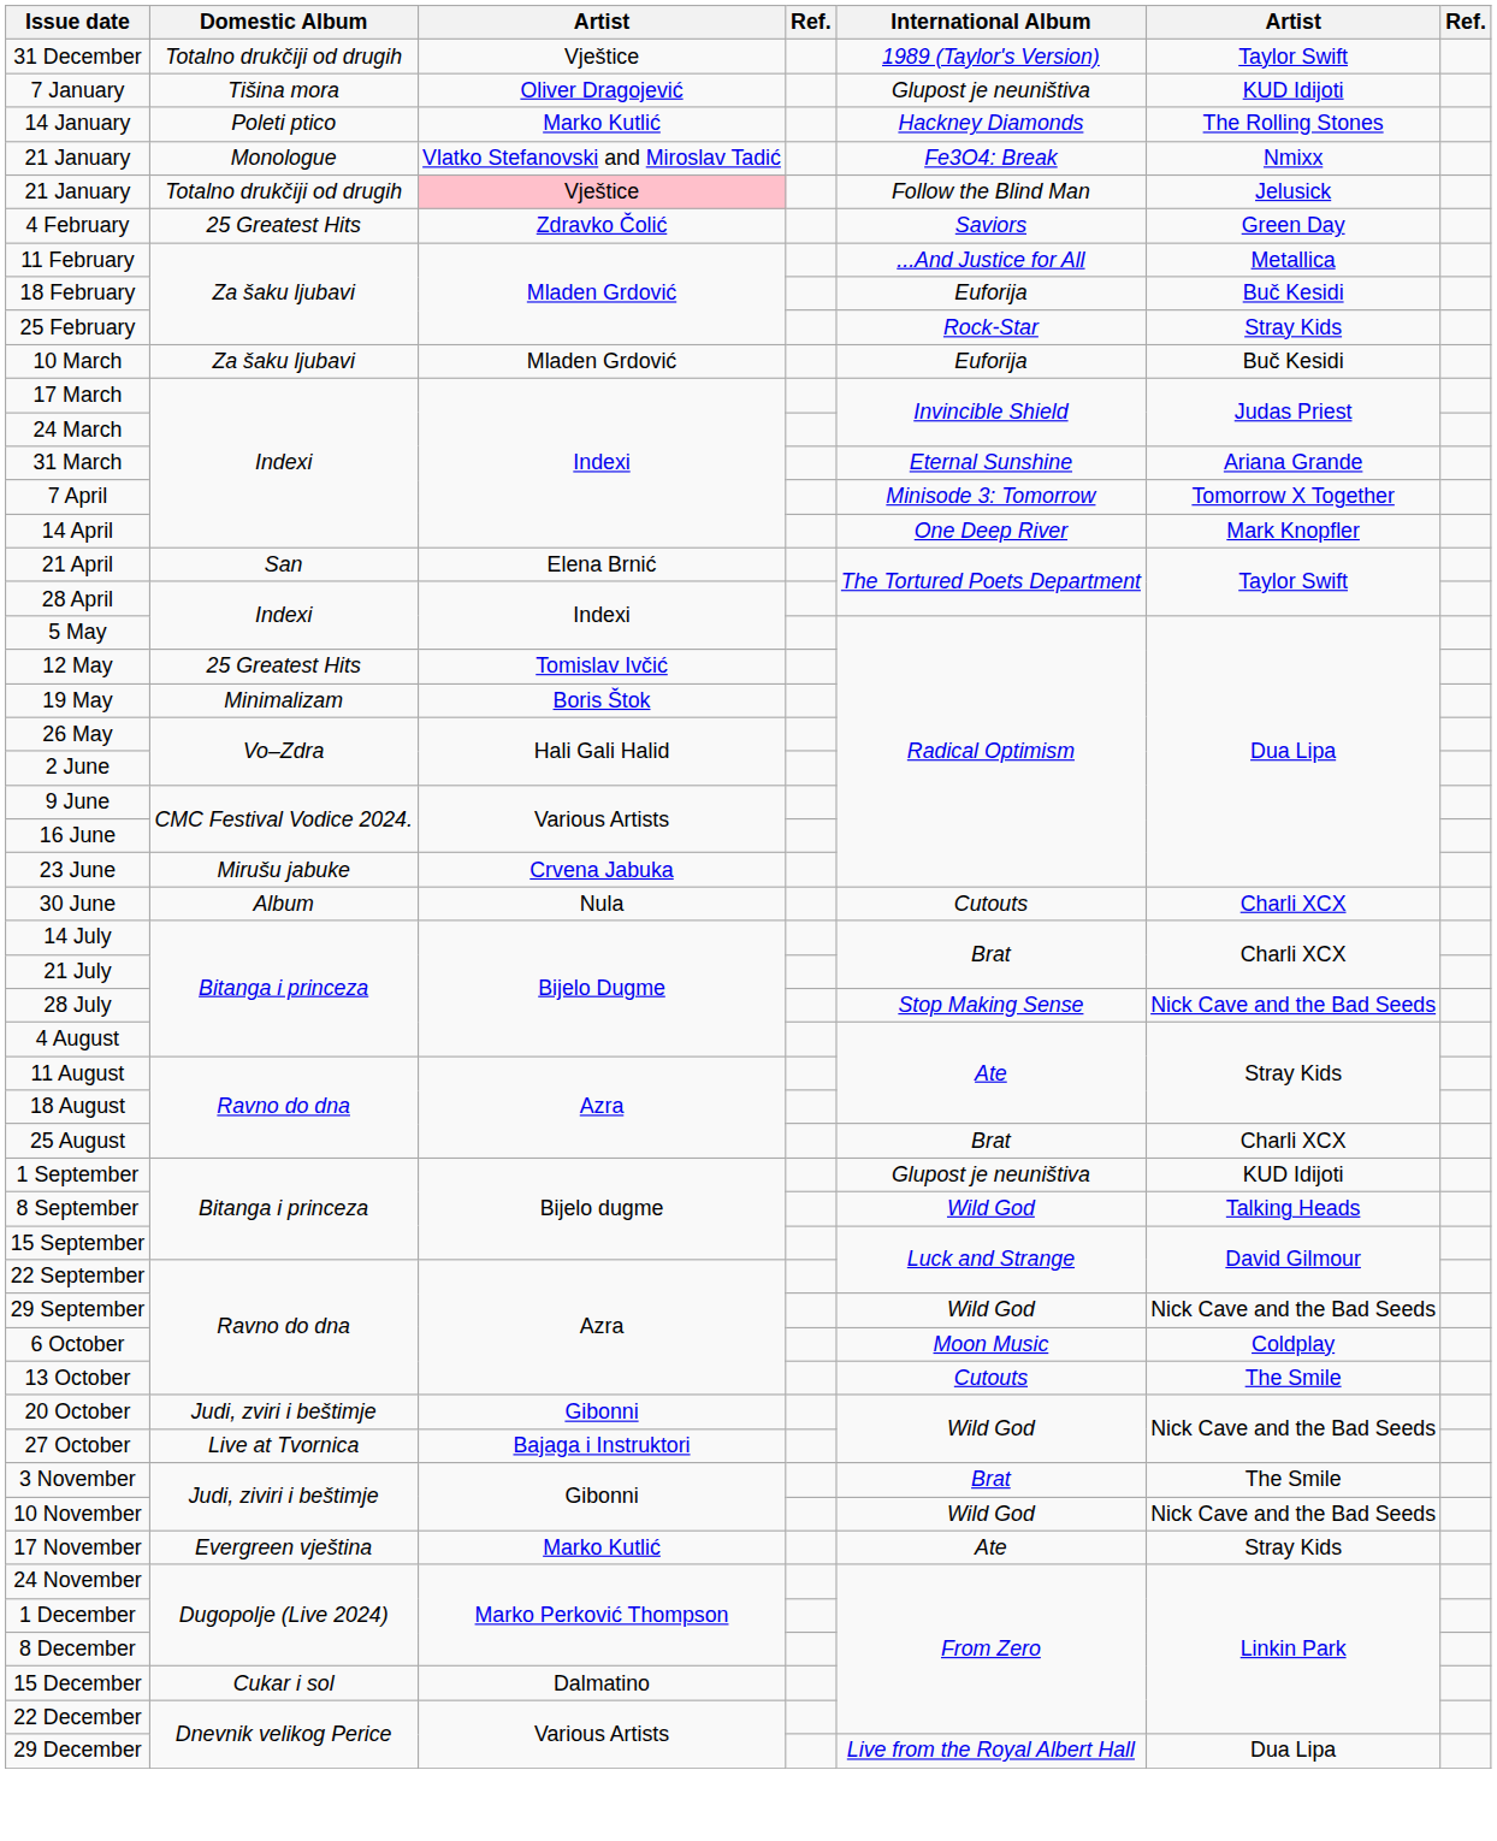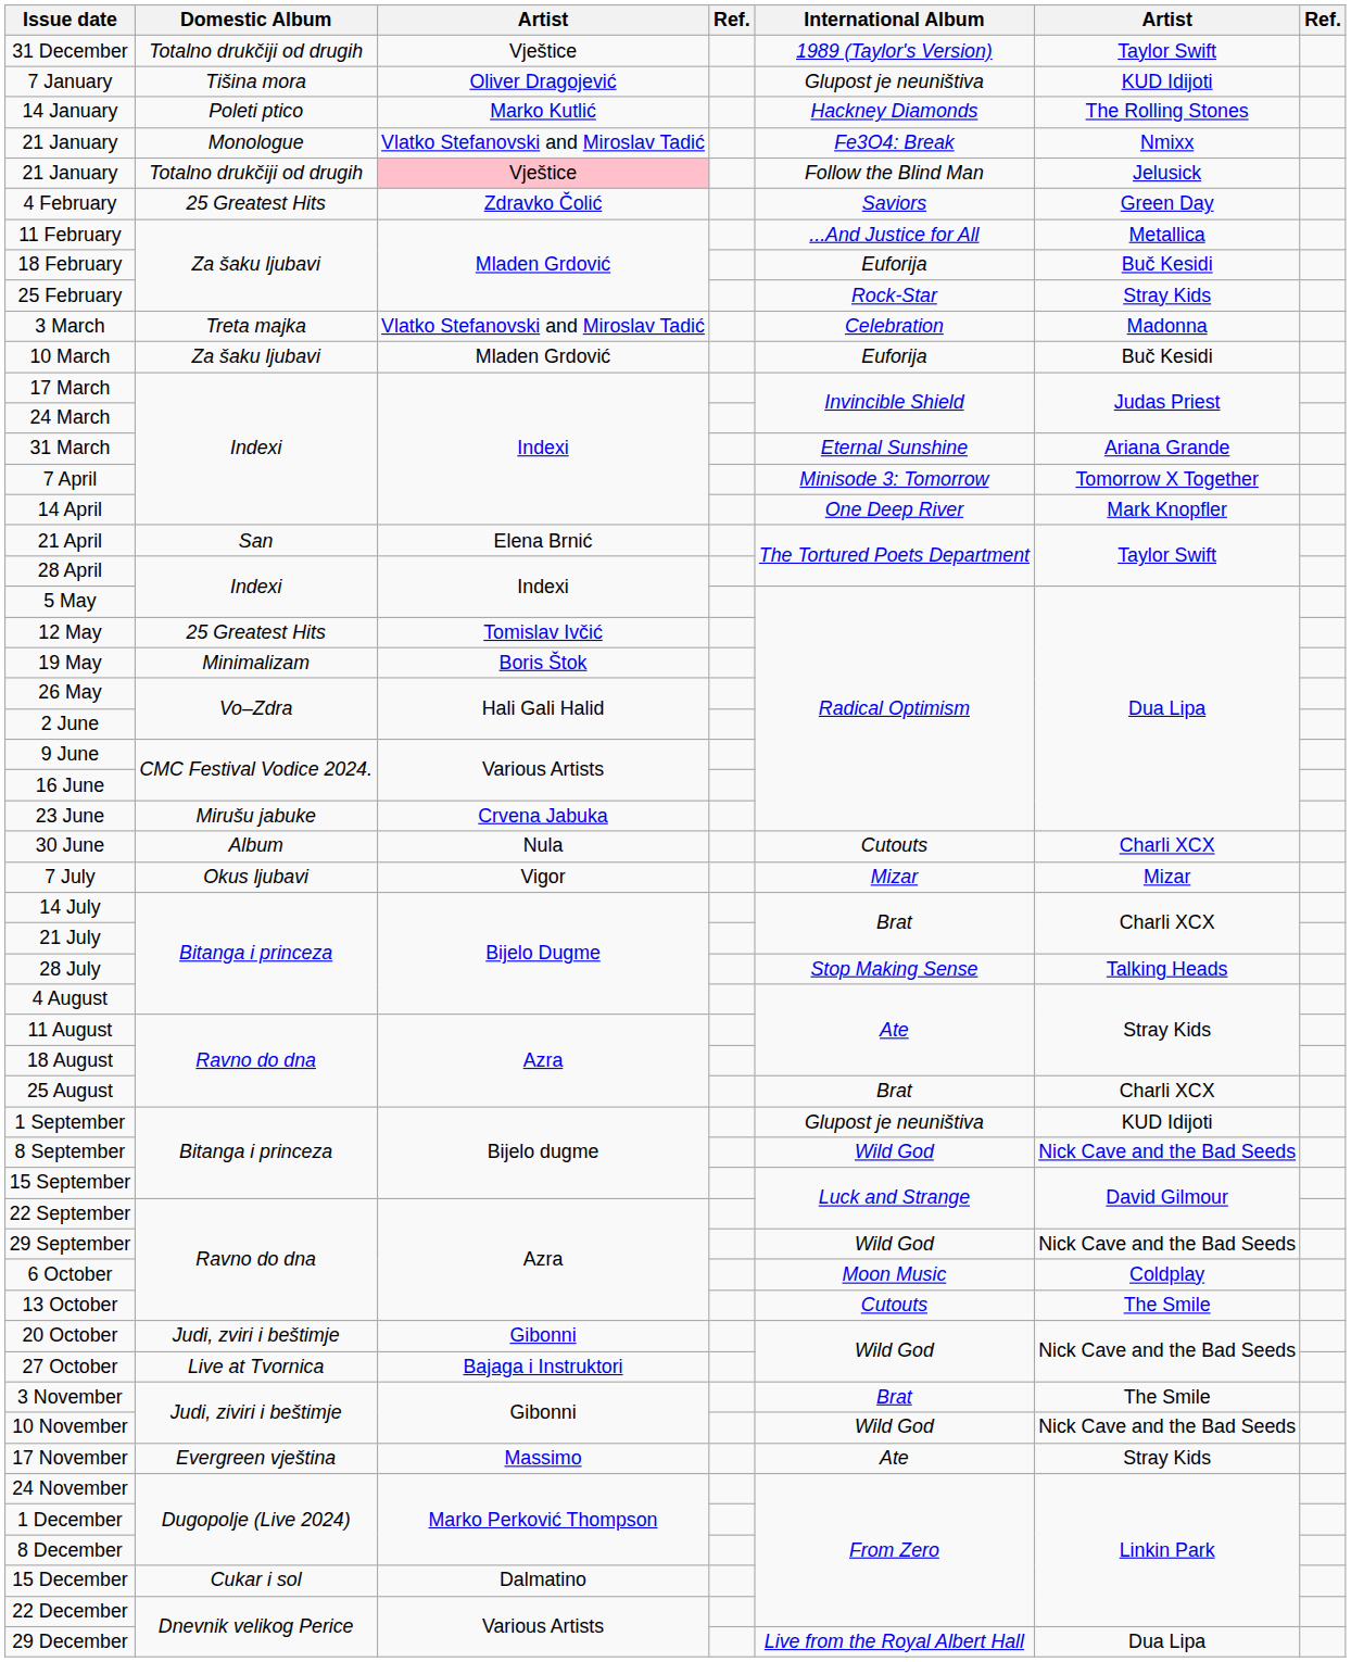 <table class="wikitable plainrowheaders" style="text-align:center">
 <tr>
 <th scope="col">Issue date</th>
 <th scope="col">Domestic Album</th>
 <th scope="col">Artist</th>
 <th scope="col">Ref.</th>
 <th scope="col">International Album</th>
 <th scope="col">Artist</th>
 <th scope="col">Ref.</th>
 </tr>
 <tr>
 <td scope="row">31 December</td>
 <td><em>Totalno drukčiji od drugih</em></td>
 <td>Vještice</td>
 <td align="center"></td>
 <td><em><a href='#'>1989 (Taylor's Version)</a></em></td>
 <td><a href='#'>Taylor Swift</a></td>
 <td align="center"></td>
 </tr>
 <tr>
 <td scope="row">7 January</td>
 <td><em>Tišina mora</em></td>
 <td><a href='#'>Oliver Dragojević</a></td>
 <td align="center"></td>
 <td><em>Glupost je neuništiva</em></td>
 <td><a href='#'>KUD Idijoti</a></td>
 <td align="center"></td>
 </tr>
 <tr>
 <td scope="row">14 January</td>
 <td><em>Poleti ptico</em></td>
 <td><a href='#'>Marko Kutlić</a></td>
 <td align="center"></td>
 <td><em><a href='#'>Hackney Diamonds</a></em></td>
 <td><a href='#'>The Rolling Stones</a></td>
 <td align="center"></td>
 </tr>
 <tr>
 <td scope="row">21 January</td>
 <td><em>Monologue</em></td>
 <td><a href='#'>Vlatko Stefanovski</a> and <a href='#'>Miroslav Tadić</a></td>
 <td align="center"></td>
 <td><em><a href='#'>Fe3O4: Break</a></em></td>
 <td><a href='#'>Nmixx</a></td>
 <td align="center"></td>
 </tr>
 <tr>
 <td scope="row">21 January</td>
 <td><em>Totalno drukčiji od drugih</em></td>
 <td style="background: pink;">Vještice</td>
 <td align="center"></td>
 <td><em>Follow the Blind Man</em></td>
 <td><a href='#'>Jelusick</a></td>
 <td align="center"></td>
 </tr>
 <tr>
 <td scope="row">4 February</td>
 <td><em>25 Greatest Hits</em></td>
 <td><a href='#'>Zdravko Čolić</a></td>
 <td align="center"></td>
 <td><em><a href='#'>Saviors</a></em></td>
 <td><a href='#'>Green Day</a></td>
 <td align="center"></td>
 </tr>
 <tr>
 <td scope="row">11 February</td>
 <td rowspan="3"><em>Za šaku ljubavi</em></td>
 <td rowspan="3"><a href='#'>Mladen Grdović</a></td>
 <td align="center"></td>
 <td><em><a href='#'>...And Justice for All</a></em></td>
 <td><a href='#'>Metallica</a></td>
 <td align="center"></td>
 </tr>
 <tr>
 <td scope="row">18 February</td>
 <td align="center"></td>
 <td><em>Euforija</em></td>
 <td><a href='#'>Buč Kesidi</a></td>
 <td align="center"></td>
 </tr>
 <tr>
 <td scope="row">25 February</td>
 <td align="center"></td>
 <td><em><a href='#'>Rock-Star</a></em></td>
 <td><a href='#'>Stray Kids</a></td>
+<td align="center"></td>
+</tr>
+<tr>
+<td scope="row">3 March</td>
+<td><em>Treta majka</em></td>
+<td><a href='#'>Vlatko Stefanovski</a> and <a href='#'>Miroslav Tadić</a></td>
+<td align="center"></td>
+<td><em><a href='#'>Celebration</a></em></td>
+<td><a href='#'>Madonna</a></td>
 <td align="center"></td>
 </tr>
 <tr>
 <td scope="row">10 March</td>
 <td><em>Za šaku ljubavi</em></td>
 <td>Mladen Grdović</td>
 <td align="center"></td>
 <td><em>Euforija</em></td>
 <td>Buč Kesidi</td>
 <td align="center"></td>
 </tr>
 <tr>
 <td scope="row">17 March</td>
 <td rowspan="5"><em>Indexi</em></td>
 <td rowspan="5"><a href='#'>Indexi</a></td>
 <td align="center"></td>
 <td rowspan="2"><em><a href='#'>Invincible Shield</a></em></td>
 <td rowspan="2"><a href='#'>Judas Priest</a></td>
 <td align="center"></td>
 </tr>
 <tr>
 <td scope="row">24 March</td>
 <td align="center"></td>
 <td align="center"></td>
 </tr>
 <tr>
 <td scope="row">31 March</td>
 <td align="center"></td>
 <td><em><a href='#'>Eternal Sunshine</a></em></td>
 <td><a href='#'>Ariana Grande</a></td>
 <td align="center"></td>
 </tr>
 <tr>
 <td scope="row">7 April</td>
 <td align="center"></td>
 <td><em><a href='#'>Minisode 3: Tomorrow</a></em></td>
 <td><a href='#'>Tomorrow X Together</a></td>
 <td align="center"></td>
 </tr>
 <tr>
 <td scope="row">14 April</td>
 <td align="center"></td>
 <td><em><a href='#'>One Deep River</a></em></td>
 <td><a href='#'>Mark Knopfler</a></td>
 <td align="center"></td>
 </tr>
 <tr>
 <td scope="row">21 April</td>
 <td><em>San</em></td>
 <td>Elena Brnić</td>
 <td align="center"></td>
 <td rowspan="2"><em><a href='#'>The Tortured Poets Department</a></em></td>
 <td rowspan="2"><a href='#'>Taylor Swift</a></td>
 <td align="center"></td>
 </tr>
 <tr>
 <td scope="row">28 April</td>
 <td rowspan="2"><em>Indexi</em></td>
 <td rowspan="2">Indexi</td>
 <td align="center"></td>
 <td align="center"></td>
 </tr>
 <tr>
 <td scope="row">5 May</td>
 <td align="center"></td>
 <td rowspan="8"><em><a href='#'>Radical Optimism</a></em></td>
 <td rowspan="8"><a href='#'>Dua Lipa</a></td>
 <td align="center"></td>
 </tr>
 <tr>
 <td scope="row">12 May</td>
 <td><em>25 Greatest Hits</em></td>
 <td><a href='#'>Tomislav Ivčić</a></td>
 <td align="center"></td>
 <td align="center"></td>
 </tr>
 <tr>
 <td scope="row">19 May</td>
 <td><em>Minimalizam</em></td>
 <td><a href='#'>Boris Štok</a></td>
 <td align="center"></td>
 <td align="center"></td>
 </tr>
 <tr>
 <td scope="row">26 May</td>
 <td rowspan="2"><em>Vo–Zdra</em></td>
 <td rowspan="2">Hali Gali Halid</td>
 <td align="center"></td>
 <td align="center"></td>
 </tr>
 <tr>
 <td scope="row">2 June</td>
 <td align="center"></td>
 <td align="center"></td>
 </tr>
 <tr>
 <td scope="row">9 June</td>
 <td rowspan="2"><em>CMC Festival Vodice 2024.</em></td>
 <td rowspan="2">Various Artists</td>
 <td align="center"></td>
 <td align="center"></td>
 </tr>
 <tr>
 <td scope="row">16 June</td>
 <td align="center"></td>
 <td align="center"></td>
 </tr>
 <tr>
 <td scope="row">23 June</td>
 <td><em>Mirušu jabuke</em></td>
 <td><a href='#'>Crvena Jabuka</a></td>
 <td align="center"></td>
 <td align="center"></td>
 </tr>
 <tr>
 <td scope="row">30 June</td>
 <td><em>Album</em></td>
 <td>Nula</td>
 <td align="center"></td>
 <td><em>Cutouts</em></td>
 <td><a href='#'>Charli XCX</a></td>
 <td align="center"></td>
 </tr>
 <tr>
+<td scope="row">7 July</td>
+<td><em>Okus ljubavi</em></td>
+<td>Vigor</td>
+<td align="center"></td>
+<td><em><a href='#'>Mizar</a></em></td>
+<td><a href='#'>Mizar</a></td>
+<td align="center"></td>
+</tr>
+<tr>
 <td scope="row">14 July</td>
 <td rowspan="4"><em><a href='#'>Bitanga i princeza</a></em></td>
 <td rowspan="4"><a href='#'>Bijelo Dugme</a></td>
 <td align="center"></td>
 <td rowspan="2"><em>Brat</em></td>
 <td rowspan="2">Charli XCX</td>
 <td align="center"></td>
 </tr>
 <tr>
 <td scope="row">21 July</td>
 <td align="center"></td>
 <td align="center"></td>
 </tr>
 <tr>
 <td scope="row">28 July</td>
 <td align="center"></td>
 <td><em><a href='#'>Stop Making Sense</a></em></td>
-<td><a href='#'>Nick Cave and the Bad Seeds</a></td>
+<td><a href='#'>Talking Heads</a></td>
 <td align="center"></td>
 </tr>
 <tr>
 <td scope="row">4 August</td>
 <td align="center"></td>
 <td rowspan="3"><em><a href='#'>Ate</a></em></td>
 <td rowspan="3">Stray Kids</td>
 <td align="center"></td>
 </tr>
 <tr>
 <td scope="row">11 August</td>
 <td rowspan="3"><em><a href='#'>Ravno do dna</a></em></td>
 <td rowspan="3"><a href='#'>Azra</a></td>
 <td align="center"></td>
 <td align="center"></td>
 </tr>
 <tr>
 <td scope="row">18 August</td>
 <td align="center"></td>
 <td align="center"></td>
 </tr>
 <tr>
 <td scope="row">25 August</td>
 <td align="center"></td>
 <td><em>Brat</em></td>
 <td>Charli XCX</td>
 <td align="center"></td>
 </tr>
 <tr>
 <td scope="row">1 September</td>
 <td rowspan="3"><em>Bitanga i princeza</em></td>
 <td rowspan="3">Bijelo dugme</td>
 <td align="center"></td>
 <td><em>Glupost je neuništiva</em></td>
 <td>KUD Idijoti</td>
 <td align="center"></td>
 </tr>
 <tr>
 <td scope="row">8 September</td>
 <td align="center"></td>
 <td><em><a href='#'>Wild God</a></em></td>
-<td><a href='#'>Talking Heads</a></td>
+<td><a href='#'>Nick Cave and the Bad Seeds</a></td>
 <td align="center"></td>
 </tr>
 <tr>
 <td scope="row">15 September</td>
 <td align="center"></td>
 <td rowspan="2"><em><a href='#'>Luck and Strange</a></em></td>
 <td rowspan="2"><a href='#'>David Gilmour</a></td>
 <td align="center"></td>
 </tr>
 <tr>
 <td scope="row">22 September</td>
 <td rowspan="4"><em>Ravno do dna</em></td>
 <td rowspan="4">Azra</td>
 <td align="center"></td>
 <td align="center"></td>
 </tr>
 <tr>
 <td scope="row">29 September</td>
 <td align="center"></td>
 <td><em>Wild God</em></td>
 <td>Nick Cave and the Bad Seeds</td>
 <td align="center"></td>
 </tr>
 <tr>
 <td scope="row">6 October</td>
 <td align="center"></td>
 <td><em><a href='#'>Moon Music</a></em></td>
 <td><a href='#'>Coldplay</a></td>
 <td align="center"></td>
 </tr>
 <tr>
 <td scope="row">13 October</td>
 <td align="center"></td>
 <td><em><a href='#'>Cutouts</a></em></td>
 <td><a href='#'>The Smile</a></td>
 <td align="center"></td>
 </tr>
 <tr>
 <td scope="row">20 October</td>
 <td><em>Judi, zviri i beštimje</em></td>
 <td><a href='#'>Gibonni</a></td>
 <td align="center"></td>
 <td rowspan="2"><em>Wild God</em></td>
 <td rowspan="2">Nick Cave and the Bad Seeds</td>
 <td align="center"></td>
 </tr>
 <tr>
 <td scope="row">27 October</td>
 <td><em>Live at Tvornica</em></td>
 <td><a href='#'>Bajaga i Instruktori</a></td>
 <td align="center"></td>
 <td align="center"></td>
 </tr>
 <tr>
 <td scope="row">3 November</td>
 <td rowspan="2"><em>Judi, ziviri i beštimje</em></td>
 <td rowspan="2">Gibonni</td>
 <td align="center"></td>
 <td><em><a href='#'>Brat</a></em></td>
 <td>The Smile</td>
 <td align="center"></td>
 </tr>
 <tr>
 <td scope="row">10 November</td>
 <td align="center"></td>
 <td><em>Wild God</em></td>
 <td>Nick Cave and the Bad Seeds</td>
 <td align="center"></td>
 </tr>
 <tr>
 <td scope="row">17 November</td>
 <td><em>Evergreen vještina</em></td>
-<td><a href='#'>Marko Kutlić</a></td>
+<td><a href='#'>Massimo</a></td>
 <td align="center"></td>
 <td><em>Ate</em></td>
 <td>Stray Kids</td>
 <td align="center"></td>
 </tr>
 <tr>
 <td scope="row">24 November</td>
 <td rowspan="3"><em>Dugopolje (Live 2024)</em></td>
 <td rowspan="3"><a href='#'>Marko Perković Thompson</a></td>
 <td align="center"></td>
 <td rowspan="5"><em><a href='#'>From Zero</a></em></td>
 <td rowspan="5"><a href='#'>Linkin Park</a></td>
 <td align="center"></td>
 </tr>
 <tr>
 <td scope="row">1 December</td>
 <td align="center"></td>
 <td align="center"></td>
 </tr>
 <tr>
 <td scope="row">8 December</td>
 <td align="center"></td>
 <td align="center"></td>
 </tr>
 <tr>
 <td scope="row">15 December</td>
 <td><em>Cukar i sol</em></td>
 <td>Dalmatino</td>
 <td align="center"></td>
 <td align="center"></td>
 </tr>
 <tr>
 <td scope="row">22 December</td>
 <td rowspan="2"><em>Dnevnik velikog Perice</em></td>
 <td rowspan="2">Various Artists</td>
 <td align="center"></td>
 <td align="center"></td>
 </tr>
 <tr>
 <td scope="row">29 December</td>
 <td align="center"></td>
 <td><em><a href='#'>Live from the Royal Albert Hall</a></em></td>
 <td>Dua Lipa</td>
 <td align="center"></td>
 </tr>
 </table>
